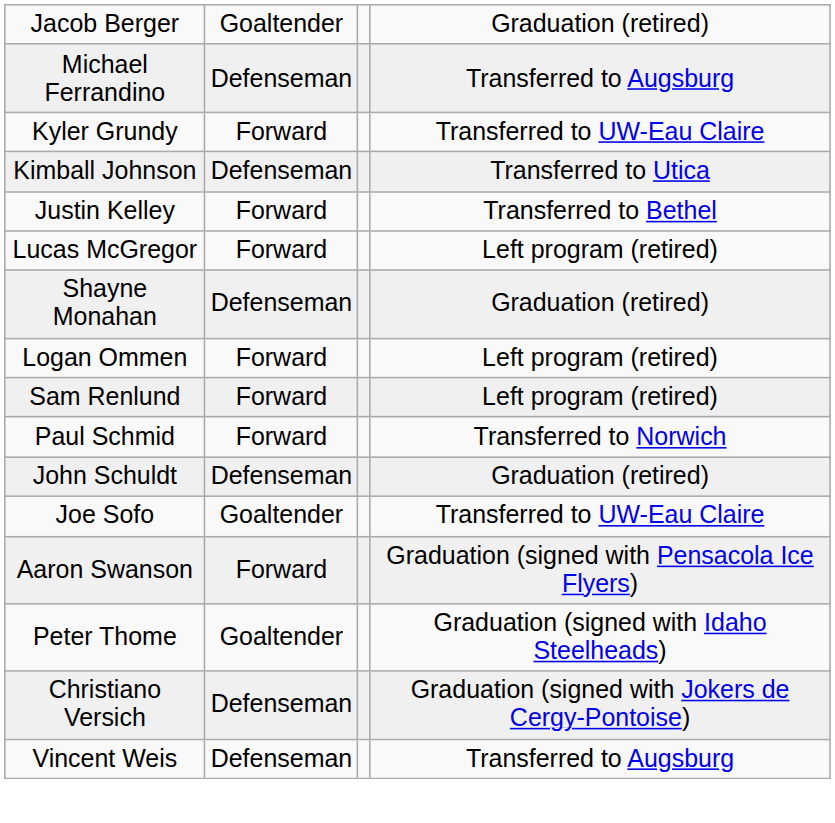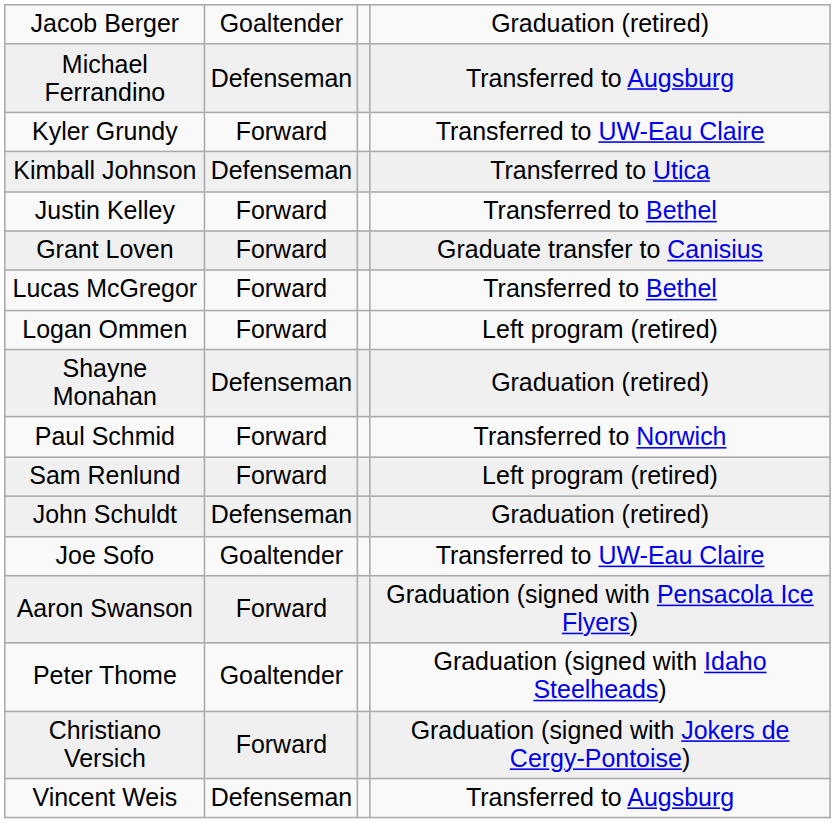 <table class="wikitable" width="60%">
 <tr align="center" bgcolor="">
 <td>Jacob Berger</td>
 <td>Goaltender</td>
 <td></td>
 <td>Graduation (retired)</td>
 </tr>
 <tr align="center" bgcolor="f0f0f0">
 <td>Michael Ferrandino</td>
 <td>Defenseman</td>
 <td></td>
 <td>Transferred to <a href='#'>Augsburg</a></td>
 </tr>
 <tr align="center" bgcolor="">
 <td>Kyler Grundy</td>
 <td>Forward</td>
 <td></td>
 <td>Transferred to <a href='#'>UW-Eau Claire</a></td>
 </tr>
 <tr align="center" bgcolor="f0f0f0">
 <td>Kimball Johnson</td>
 <td>Defenseman</td>
 <td></td>
 <td>Transferred to <a href='#'>Utica</a></td>
 </tr>
 <tr align="center" bgcolor="">
 <td>Justin Kelley</td>
 <td>Forward</td>
 <td></td>
 <td>Transferred to <a href='#'>Bethel</a></td>
 </tr>
+<tr align="center" bgcolor="f0f0f0">
+<td>Grant Loven</td>
+<td>Forward</td>
+<td></td>
+<td>Graduate transfer to <a href='#'>Canisius</a></td>
+</tr>
 <tr align="center" bgcolor="">
 <td>Lucas McGregor</td>
+<td>Forward</td>
+<td></td>
+<td>Transferred to <a href='#'>Bethel</a></td>
+</tr>
+<tr align="center" bgcolor="">
+<td>Logan Ommen</td>
 <td>Forward</td>
 <td></td>
 <td>Left program (retired)</td>
 </tr>
 <tr align="center" bgcolor="f0f0f0">
 <td>Shayne Monahan</td>
 <td>Defenseman</td>
 <td></td>
 <td>Graduation (retired)</td>
 </tr>
 <tr align="center" bgcolor="">
-<td>Logan Ommen</td>
+<td>Paul Schmid</td>
 <td>Forward</td>
 <td></td>
-<td>Left program (retired)</td>
+<td>Transferred to <a href='#'>Norwich</a></td>
 </tr>
 <tr align="center" bgcolor="f0f0f0">
 <td>Sam Renlund</td>
 <td>Forward</td>
 <td></td>
 <td>Left program (retired)</td>
-</tr>
-<tr align="center" bgcolor="">
-<td>Paul Schmid</td>
-<td>Forward</td>
-<td></td>
-<td>Transferred to <a href='#'>Norwich</a></td>
 </tr>
 <tr align="center" bgcolor="f0f0f0">
 <td>John Schuldt</td>
 <td>Defenseman</td>
 <td></td>
 <td>Graduation (retired)</td>
 </tr>
 <tr align="center" bgcolor="">
 <td>Joe Sofo</td>
 <td>Goaltender</td>
 <td></td>
 <td>Transferred to <a href='#'>UW-Eau Claire</a></td>
 </tr>
 <tr align="center" bgcolor="f0f0f0">
 <td>Aaron Swanson</td>
 <td>Forward</td>
 <td></td>
 <td>Graduation (signed with <a href='#'>Pensacola Ice Flyers</a>)</td>
 </tr>
 <tr align="center" bgcolor="">
 <td>Peter Thome</td>
 <td>Goaltender</td>
 <td></td>
 <td>Graduation (signed with <a href='#'>Idaho Steelheads</a>)</td>
 </tr>
 <tr align="center" bgcolor="f0f0f0">
 <td>Christiano Versich</td>
-<td>Defenseman</td>
+<td>Forward</td>
 <td></td>
 <td>Graduation (signed with <a href='#'>Jokers de Cergy-Pontoise</a>)</td>
 </tr>
 <tr align="center" bgcolor="">
 <td>Vincent Weis</td>
 <td>Defenseman</td>
 <td></td>
 <td>Transferred to <a href='#'>Augsburg</a></td>
 </tr>
 </table>
